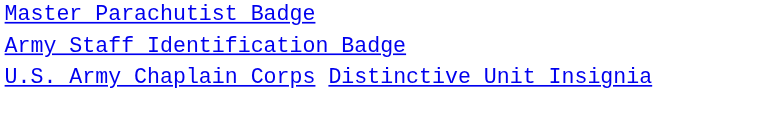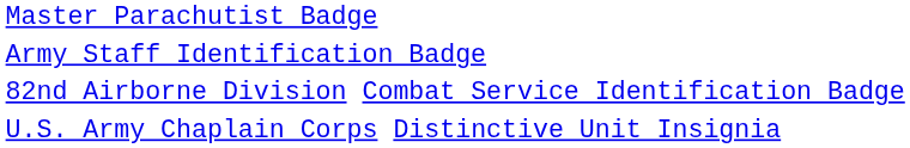 <table>
 <tr>
 <td></td>
 <td><a href='#'>Master Parachutist Badge</a></td>
 </tr>
 <tr>
 <td></td>
 <td><a href='#'>Army Staff Identification Badge</a></td>
 </tr>
 <tr>
 <td></td>
+<td><a href='#'>82nd Airborne Division</a> <a href='#'>Combat Service Identification Badge</a></td>
+</tr>
+<tr>
+<td></td>
 <td><a href='#'>U.S. Army Chaplain Corps</a> <a href='#'>Distinctive Unit Insignia</a></td>
 </tr>
 </table>
